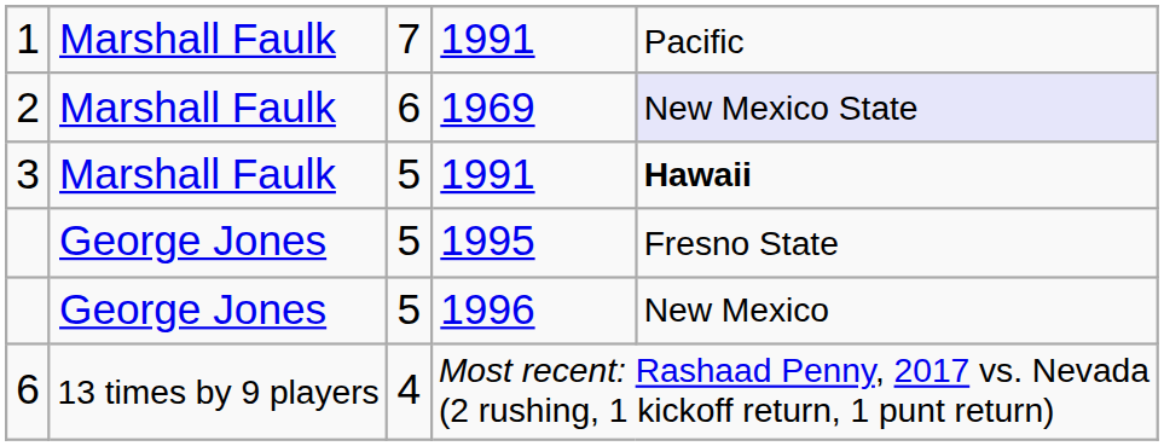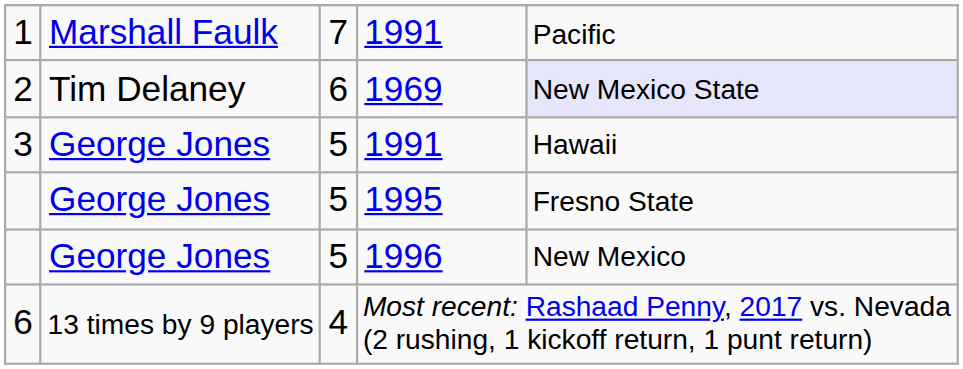 <table class="wikitable">
 <tr>
 </tr>
 <tr>
 <td>1</td>
 <td><a href='#'>Marshall Faulk</a></td>
 <td><abbr>7</abbr></td>
 <td><a href='#'>1991</a></td>
 <td style="font-size:80%;">Pacific</td>
 </tr>
 <tr>
 <td>2</td>
-<td><a href='#'>Marshall Faulk</a></td>
+<td>Tim Delaney</td>
 <td><abbr>6</abbr></td>
 <td><a href='#'>1969</a></td>
 <td style="background: lavender; font-size:80%;">New Mexico State</td>
 </tr>
 <tr>
 <td>3</td>
-<td><a href='#'>Marshall Faulk</a></td>
+<td><a href='#'>George Jones</a></td>
 <td><abbr>5</abbr></td>
 <td><a href='#'>1991</a></td>
-<td style="font-size:80%;"><strong>Hawaii</strong></td>
+<td style="font-size:80%;">Hawaii</td>
 </tr>
 <tr>
 <td></td>
 <td><a href='#'>George Jones</a></td>
 <td><abbr>5</abbr></td>
 <td><a href='#'>1995</a></td>
 <td style="font-size:80%;">Fresno State</td>
 </tr>
 <tr>
 <td></td>
 <td><a href='#'>George Jones</a></td>
 <td><abbr>5</abbr></td>
 <td><a href='#'>1996</a></td>
 <td style="font-size:80%;">New Mexico</td>
 </tr>
 <tr>
 <td>6</td>
 <td style="font-size:80%;">13 times by 9 players</td>
 <td>4</td>
 <td colspan=2 style="font-size:80%;"><em>Most recent:</em> <a href='#'>Rashaad Penny</a>, <a href='#'>2017</a> vs. Nevada<br>(2 rushing, 1 kickoff return, 1 punt return)</td>
 </tr>
 </table>
